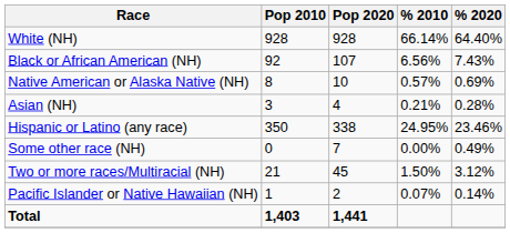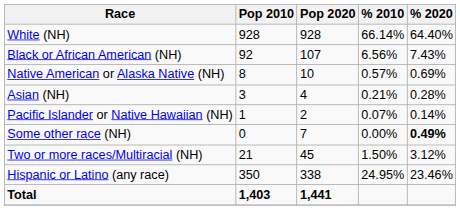 <table class="wikitable">
 <tr>
 <th>Race</th>
 <th>Pop 2010</th>
 <th>Pop 2020</th>
 <th>% 2010</th>
 <th>% 2020</th>
 </tr>
 <tr>
 <td><a href='#'>White</a> (NH)</td>
 <td>928</td>
 <td>928</td>
 <td>66.14%</td>
 <td>64.40%</td>
 </tr>
 <tr>
 <td><a href='#'>Black or African American</a> (NH)</td>
 <td>92</td>
 <td>107</td>
 <td>6.56%</td>
 <td>7.43%</td>
 </tr>
 <tr>
 <td><a href='#'>Native American</a> or <a href='#'>Alaska Native</a> (NH)</td>
 <td>8</td>
 <td>10</td>
 <td>0.57%</td>
 <td>0.69%</td>
 </tr>
 <tr>
 <td><a href='#'>Asian</a> (NH)</td>
 <td>3</td>
 <td>4</td>
 <td>0.21%</td>
 <td>0.28%</td>
 </tr>
 <tr>
-<td><a href='#'>Hispanic or Latino</a> (any race)</td>
-<td>350</td>
-<td>338</td>
-<td>24.95%</td>
-<td>23.46%</td>
+<td><a href='#'>Pacific Islander</a> or <a href='#'>Native Hawaiian</a> (NH)</td>
+<td>1</td>
+<td>2</td>
+<td>0.07%</td>
+<td>0.14%</td>
 </tr>
 <tr>
 <td><a href='#'>Some other race</a> (NH)</td>
 <td>0</td>
 <td>7</td>
 <td>0.00%</td>
-<td>0.49%</td>
+<td><strong>0.49%</strong></td>
 </tr>
 <tr>
 <td><a href='#'>Two or more races/Multiracial</a> (NH)</td>
 <td>21</td>
 <td>45</td>
 <td>1.50%</td>
 <td>3.12%</td>
 </tr>
 <tr>
-<td><a href='#'>Pacific Islander</a> or <a href='#'>Native Hawaiian</a> (NH)</td>
-<td>1</td>
-<td>2</td>
-<td>0.07%</td>
-<td>0.14%</td>
+<td><a href='#'>Hispanic or Latino</a> (any race)</td>
+<td>350</td>
+<td>338</td>
+<td>24.95%</td>
+<td>23.46%</td>
 </tr>
 <tr>
 <td><strong>Total</strong></td>
 <td><strong>1,403</strong></td>
 <td><strong>1,441</strong></td>
 <td></td>
 <td></td>
 </tr>
 <tr>
 </tr>
 </table>
